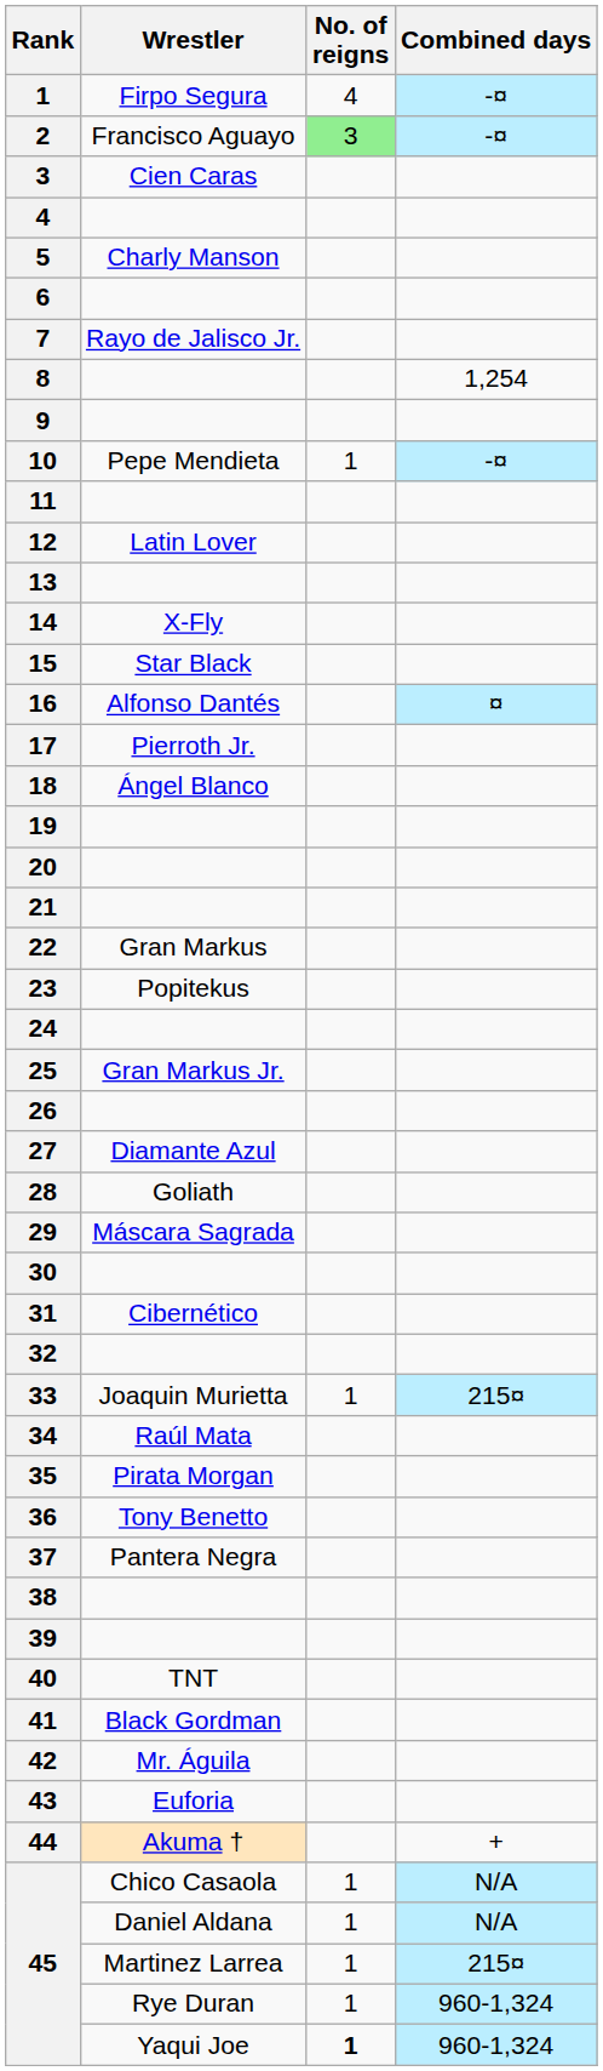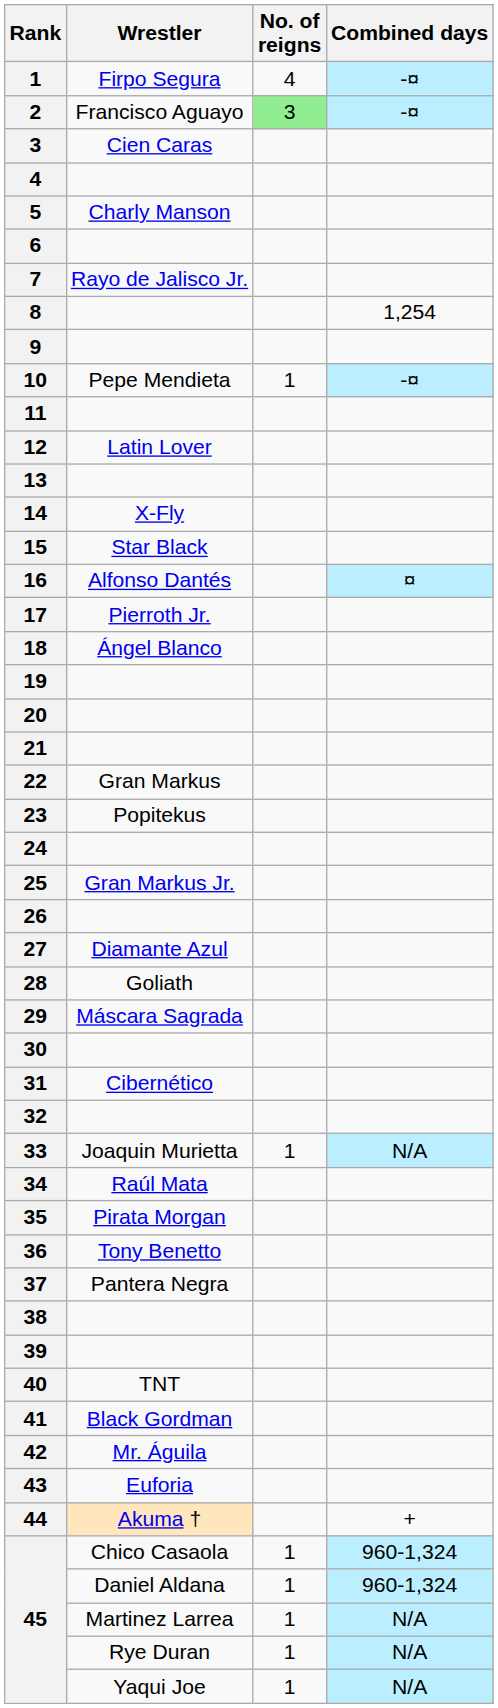 <table class="wikitable sortable" style="text-align: center">
 <tr>
 <th>Rank</th>
 <th>Wrestler</th>
 <th>No. of<br>reigns</th>
 <th>Combined days</th>
 </tr>
 <tr>
 <th>1</th>
 <td><a href='#'>Firpo Segura</a></td>
 <td>4</td>
 <td style="background-color:#bbeeff">-¤</td>
 </tr>
 <tr>
 <th>2</th>
 <td>Francisco Aguayo</td>
 <td style="background: lightgreen;">3</td>
 <td style="background-color:#bbeeff">-¤</td>
 </tr>
 <tr>
 <th>3</th>
 <td><a href='#'>Cien Caras</a></td>
 <td></td>
 <td></td>
 </tr>
 <tr>
 <th>4</th>
 <td></td>
 <td></td>
 <td></td>
 </tr>
 <tr>
 <th>5</th>
 <td><a href='#'>Charly Manson</a></td>
 <td></td>
 <td></td>
 </tr>
 <tr>
 <th>6</th>
 <td></td>
 <td></td>
 <td></td>
 </tr>
 <tr>
 <th>7</th>
 <td><a href='#'>Rayo de Jalisco Jr.</a></td>
 <td></td>
 <td></td>
 </tr>
 <tr>
 <th>8</th>
 <td></td>
 <td></td>
 <td>1,254</td>
 </tr>
 <tr>
 <th>9</th>
 <td></td>
 <td></td>
 <td></td>
 </tr>
 <tr>
 <th>10</th>
 <td>Pepe Mendieta</td>
 <td>1</td>
 <td style="background-color:#bbeeff">-¤</td>
 </tr>
 <tr>
 <th>11</th>
 <td></td>
 <td></td>
 <td></td>
 </tr>
 <tr>
 <th>12</th>
 <td><a href='#'>Latin Lover</a></td>
 <td></td>
 <td></td>
 </tr>
 <tr>
 <th>13</th>
 <td></td>
 <td></td>
 <td></td>
 </tr>
 <tr>
 <th>14</th>
 <td><a href='#'>X-Fly</a></td>
 <td></td>
 <td></td>
 </tr>
 <tr>
 <th>15</th>
 <td><a href='#'>Star Black</a></td>
 <td></td>
 <td></td>
 </tr>
 <tr>
 <th>16</th>
 <td><a href='#'>Alfonso Dantés</a></td>
 <td></td>
 <td style="background-color:#bbeeff">¤</td>
 </tr>
 <tr>
 <th>17</th>
 <td><a href='#'>Pierroth Jr.</a></td>
 <td></td>
 <td></td>
 </tr>
 <tr>
 <th>18</th>
 <td><a href='#'>Ángel Blanco</a></td>
 <td></td>
 <td></td>
 </tr>
 <tr>
 <th>19</th>
 <td></td>
 <td></td>
 <td></td>
 </tr>
 <tr>
 <th>20</th>
 <td></td>
 <td></td>
 <td></td>
 </tr>
 <tr>
 <th>21</th>
 <td></td>
 <td></td>
 <td></td>
 </tr>
 <tr>
 <th>22</th>
 <td>Gran Markus</td>
 <td></td>
 <td></td>
 </tr>
 <tr>
 <th>23</th>
 <td>Popitekus</td>
 <td></td>
 <td></td>
 </tr>
 <tr>
 <th>24</th>
 <td></td>
 <td></td>
 <td></td>
 </tr>
 <tr>
 <th>25</th>
 <td><a href='#'>Gran Markus Jr.</a></td>
 <td></td>
 <td></td>
 </tr>
 <tr>
 <th>26</th>
 <td></td>
 <td></td>
 <td></td>
 </tr>
 <tr>
 <th>27</th>
 <td><a href='#'>Diamante Azul</a></td>
 <td></td>
 <td></td>
 </tr>
 <tr>
 <th>28</th>
 <td>Goliath</td>
 <td></td>
 <td></td>
 </tr>
 <tr>
 <th>29</th>
 <td><a href='#'>Máscara Sagrada</a></td>
 <td></td>
 <td></td>
 </tr>
 <tr>
 <th>30</th>
 <td></td>
 <td></td>
 <td></td>
 </tr>
 <tr>
 <th>31</th>
 <td><a href='#'>Cibernético</a></td>
 <td></td>
 <td></td>
 </tr>
 <tr>
 <th>32</th>
 <td></td>
 <td></td>
 <td></td>
 </tr>
 <tr>
 <th>33</th>
 <td>Joaquin Murietta</td>
 <td>1</td>
-<td style="background-color:#bbeeff">215¤</td>
+<td style="background-color:#bbeeff">N/A</td>
 </tr>
 <tr>
 <th>34</th>
 <td><a href='#'>Raúl Mata</a></td>
 <td></td>
 <td></td>
 </tr>
 <tr>
 <th>35</th>
 <td><a href='#'>Pirata Morgan</a></td>
 <td></td>
 <td></td>
 </tr>
 <tr>
 <th>36</th>
 <td><a href='#'>Tony Benetto</a></td>
 <td></td>
 <td></td>
 </tr>
 <tr>
 <th>37</th>
 <td>Pantera Negra</td>
 <td></td>
 <td></td>
 </tr>
 <tr>
 <th>38</th>
 <td></td>
 <td></td>
 <td></td>
 </tr>
 <tr>
 <th>39</th>
 <td></td>
 <td></td>
 <td></td>
 </tr>
 <tr>
 <th>40</th>
 <td>TNT</td>
 <td></td>
 <td></td>
 </tr>
 <tr>
 <th>41</th>
 <td><a href='#'>Black Gordman</a></td>
 <td></td>
 <td></td>
 </tr>
 <tr>
 <th>42</th>
 <td><a href='#'>Mr. Águila</a></td>
 <td></td>
 <td></td>
 </tr>
 <tr>
 <th>43</th>
 <td><a href='#'>Euforia</a></td>
 <td></td>
 <td></td>
 </tr>
 <tr>
 <th>44</th>
 <td style="background-color:#FFE6BD"><a href='#'>Akuma</a> †</td>
 <td></td>
 <td>+</td>
 </tr>
 <tr>
 <th rowspan=6>45</th>
 <td>Chico Casaola</td>
 <td>1</td>
-<td style="background-color:#bbeeff">N/A</td>
+<td style="background-color:#bbeeff">960-1,324</td>
 </tr>
 <tr>
 <td>Daniel Aldana</td>
 <td>1</td>
-<td style="background-color:#bbeeff">N/A</td>
+<td style="background-color:#bbeeff">960-1,324</td>
 </tr>
 <tr>
 <td>Martinez Larrea</td>
 <td>1</td>
-<td style="background-color:#bbeeff">215¤</td>
+<td style="background-color:#bbeeff">N/A</td>
 </tr>
 <tr>
 <td>Rye Duran</td>
 <td>1</td>
-<td style="background-color:#bbeeff">960-1,324</td>
+<td style="background-color:#bbeeff">N/A</td>
 </tr>
 <tr>
 <td>Yaqui Joe</td>
-<td><strong>1</strong></td>
-<td style="background-color:#bbeeff">960-1,324</td>
+<td>1</td>
+<td style="background-color:#bbeeff">N/A</td>
 </tr>
 <tr>
 </tr>
 </table>
